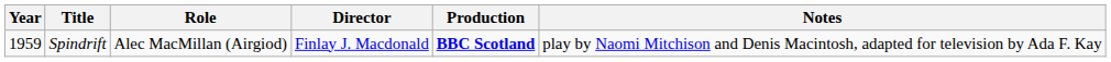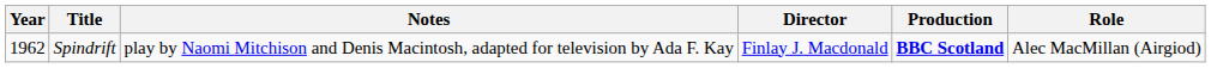 <table class="wikitable">
 <tr>
 <th>Year</th>
 <th>Title</th>
-<th>Role</th>
+<th>Notes</th>
 <th>Director</th>
 <th>Production</th>
-<th>Notes</th>
+<th>Role</th>
 </tr>
 <tr>
-<td>1959</td>
+<td>1962</td>
 <td><em>Spindrift</em></td>
-<td>Alec MacMillan (Airgiod)</td>
+<td>play by <a href='#'>Naomi Mitchison</a> and Denis Macintosh, adapted for television by Ada F. Kay</td>
 <td><a href='#'>Finlay J. Macdonald</a></td>
 <td><strong><a href='#'>BBC Scotland</a></strong></td>
-<td>play by <a href='#'>Naomi Mitchison</a> and Denis Macintosh, adapted for television by Ada F. Kay</td>
+<td>Alec MacMillan (Airgiod)</td>
 </tr>
 </table>
